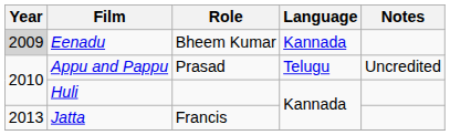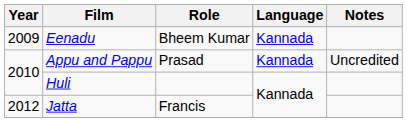 <table class="wikitable sortable" style="font-size:100%">
 <tr>
 <th>Year</th>
 <th>Film</th>
 <th>Role</th>
 <th>Language</th>
 <th>Notes</th>
 </tr>
 <tr>
-<td style="background: lightgrey;">2009</td>
+<td>2009</td>
 <td><em><a href='#'>Eenadu</a></em></td>
 <td>Bheem Kumar</td>
 <td><a href='#'>Kannada</a></td>
 <td></td>
 </tr>
 <tr>
 <td rowspan="2">2010</td>
 <td><em><a href='#'>Appu and Pappu</a></em></td>
 <td>Prasad</td>
-<td><a href='#'>Telugu</a></td>
+<td><a href='#'>Kannada</a></td>
 <td>Uncredited</td>
 </tr>
 <tr>
 <td><em><a href='#'>Huli</a></em></td>
 <td></td>
 <td rowspan="2">Kannada</td>
 <td></td>
 </tr>
 <tr>
-<td>2013</td>
+<td>2012</td>
 <td><em><a href='#'>Jatta</a></em></td>
 <td>Francis</td>
 <td></td>
 </tr>
 <tr>
 </tr>
 </table>
